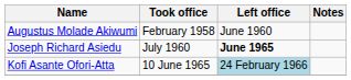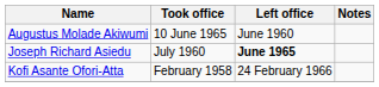 <table class="wikitable">
 <tr>
 <th>Name</th>
 <th>Took office</th>
 <th>Left office</th>
 <th>Notes</th>
 </tr>
 <tr>
 <td><a href='#'>Augustus Molade Akiwumi</a></td>
-<td>February 1958</td>
+<td>10 June 1965</td>
 <td>June 1960</td>
 <td></td>
 </tr>
 <tr>
 <td><a href='#'>Joseph Richard Asiedu</a></td>
 <td>July 1960</td>
 <td><strong>June 1965</strong></td>
 <td></td>
 </tr>
 <tr>
 <td><a href='#'>Kofi Asante Ofori-Atta</a></td>
-<td>10 June 1965</td>
-<td style="background: lightblue;">24 February 1966</td>
+<td>February 1958</td>
+<td>24 February 1966</td>
 <td></td>
 </tr>
 <tr>
 </tr>
 </table>
